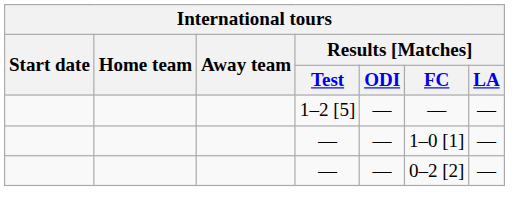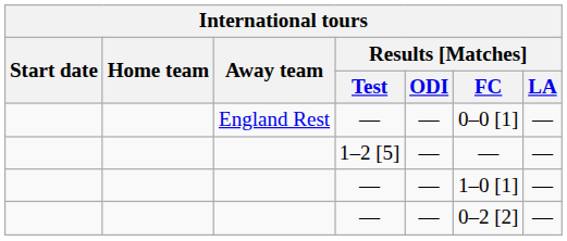 <table class="wikitable">
 <tr>
 <th colspan="7">International tours</th>
 </tr>
 <tr>
 <th rowspan="2">Start date</th>
 <th rowspan="2">Home team</th>
 <th rowspan="2">Away team</th>
 <th colspan="4">Results [Matches]</th>
 </tr>
 <tr>
 <th><a href='#'>Test</a></th>
 <th><a href='#'>ODI</a></th>
 <th><a href='#'>FC</a></th>
 <th><a href='#'>LA</a></th>
+</tr>
+<tr>
+<td><a href='#'></a></td>
+<td></td>
+<td><a href='#'>England Rest</a></td>
+<td ; style="text-align:center">—</td>
+<td ; style="text-align:center">—</td>
+<td>0–0 [1]</td>
+<td ; style="text-align:center">—</td>
 </tr>
 <tr>
 <td><a href='#'></a></td>
 <td></td>
 <td></td>
 <td>1–2 [5]</td>
 <td ; style="text-align:center">—</td>
 <td ; style="text-align:center">—</td>
 <td ; style="text-align:center">—</td>
 </tr>
 <tr>
 <td><a href='#'></a></td>
 <td></td>
 <td></td>
 <td ; style="text-align:center">—</td>
 <td ; style="text-align:center">—</td>
 <td>1–0 [1]</td>
 <td ; style="text-align:center">—</td>
 </tr>
 <tr>
 <td><a href='#'></a></td>
 <td></td>
 <td></td>
 <td ; style="text-align:center">—</td>
 <td ; style="text-align:center">—</td>
 <td>0–2 [2]</td>
 <td ; style="text-align:center">—</td>
 </tr>
 </table>
